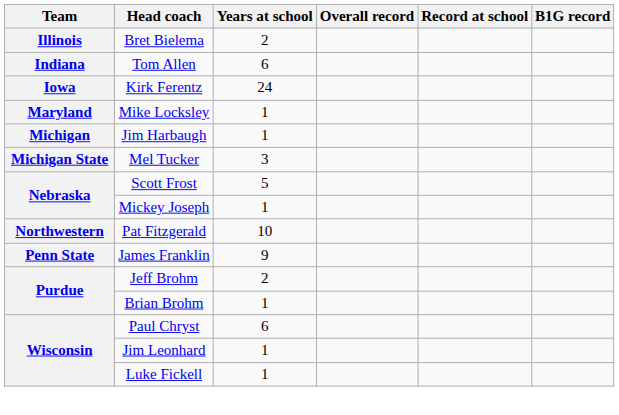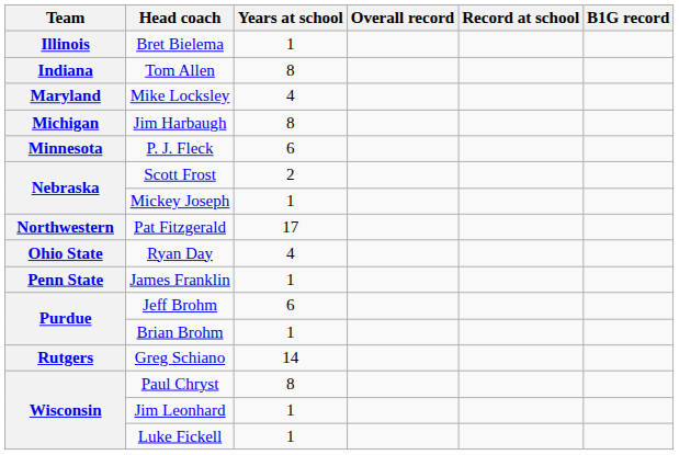 <table class="wikitable sortable" style="text-align: center;">
 <tr>
 <th width="110">Team</th>
 <th>Head coach</th>
 <th>Years at school</th>
 <th>Overall record</th>
 <th>Record at school</th>
 <th>B1G record</th>
 </tr>
 <tr>
 <th><a href='#'>Illinois</a></th>
 <td><a href='#'>Bret Bielema</a></td>
-<td>2</td>
+<td>1</td>
 <td data-sort-value=></td>
 <td data-sort-value=></td>
 <td data-sort-value=></td>
 </tr>
 <tr>
 <th><a href='#'>Indiana</a></th>
 <td><a href='#'>Tom Allen</a></td>
-<td>6</td>
-<td data-sort-value=></td>
-<td data-sort-value=></td>
-<td data-sort-value=></td>
-</tr>
-<tr>
-<th><a href='#'>Iowa</a></th>
-<td><a href='#'>Kirk Ferentz</a></td>
-<td>24</td>
+<td>8</td>
 <td data-sort-value=></td>
 <td data-sort-value=></td>
 <td data-sort-value=></td>
 </tr>
 <tr>
 <th><a href='#'>Maryland</a></th>
 <td><a href='#'>Mike Locksley</a></td>
-<td>1</td>
+<td>4</td>
 <td data-sort-value=></td>
 <td data-sort-value=></td>
 <td data-sort-value=></td>
 </tr>
 <tr>
 <th><a href='#'>Michigan</a></th>
 <td><a href='#'>Jim Harbaugh</a></td>
-<td>1</td>
+<td>8</td>
 <td data-sort-value=></td>
 <td data-sort-value=></td>
 <td data-sort-value=></td>
 </tr>
 <tr>
-<th><a href='#'>Michigan State</a></th>
-<td><a href='#'>Mel Tucker</a></td>
-<td>3</td>
+<th><a href='#'>Minnesota</a></th>
+<td><a href='#'>P. J. Fleck</a></td>
+<td>6</td>
 <td data-sort-value=></td>
 <td data-sort-value=></td>
 <td data-sort-value=></td>
 </tr>
 <tr>
 <th rowspan=2><a href='#'>Nebraska</a></th>
 <td><a href='#'>Scott Frost</a></td>
-<td>5</td>
+<td>2</td>
 <td data-sort-value=></td>
 <td data-sort-value=></td>
 <td data-sort-value=></td>
 </tr>
 <tr>
 <td><a href='#'>Mickey Joseph</a></td>
 <td>1</td>
 <td data-sort-value=></td>
 <td data-sort-value=></td>
 <td data-sort-value=></td>
 </tr>
 <tr>
 <th><a href='#'>Northwestern</a></th>
 <td><a href='#'>Pat Fitzgerald</a></td>
-<td>10</td>
+<td>17</td>
+<td data-sort-value=></td>
+<td data-sort-value=></td>
+<td data-sort-value=></td>
+</tr>
+<tr>
+<th><a href='#'>Ohio State</a></th>
+<td><a href='#'>Ryan Day</a></td>
+<td>4</td>
 <td data-sort-value=></td>
 <td data-sort-value=></td>
 <td data-sort-value=></td>
 </tr>
 <tr>
 <th><a href='#'>Penn State</a></th>
 <td><a href='#'>James Franklin</a></td>
-<td>9</td>
+<td>1</td>
 <td data-sort-value=></td>
 <td data-sort-value=></td>
 <td data-sort-value=></td>
 </tr>
 <tr>
 <th rowspan=2><a href='#'>Purdue</a></th>
 <td><a href='#'>Jeff Brohm</a></td>
-<td>2</td>
+<td>6</td>
 <td data-sort-value=></td>
 <td data-sort-value=></td>
 <td data-sort-value=></td>
 </tr>
 <tr>
 <td><a href='#'>Brian Brohm</a></td>
 <td>1</td>
 <td data-sort-value=></td>
 <td data-sort-value=></td>
 <td data-sort-value=></td>
 </tr>
 <tr>
+<th><a href='#'>Rutgers</a></th>
+<td><a href='#'>Greg Schiano</a></td>
+<td>14</td>
+<td data-sort-value=></td>
+<td data-sort-value=></td>
+<td data-sort-value=></td>
+</tr>
+<tr>
 <th rowspan=3><a href='#'>Wisconsin</a></th>
 <td><a href='#'>Paul Chryst</a></td>
-<td>6</td>
+<td>8</td>
 <td data-sort-value=></td>
 <td data-sort-value=></td>
 <td data-sort-value=></td>
 </tr>
 <tr>
 <td><a href='#'>Jim Leonhard</a></td>
 <td>1</td>
 <td data-sort-value=></td>
 <td data-sort-value=></td>
 <td data-sort-value=></td>
 </tr>
 <tr>
 <td><a href='#'>Luke Fickell</a></td>
 <td>1</td>
 <td data-sort-value=></td>
 <td data-sort-value=></td>
 <td data-sort-value=></td>
 </tr>
 </table>
